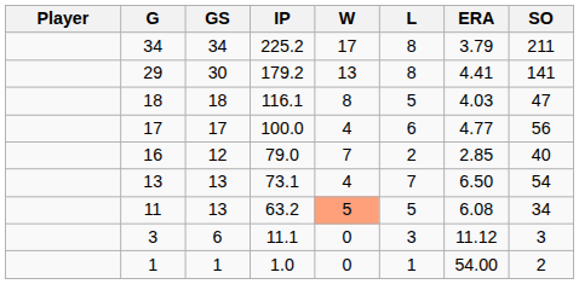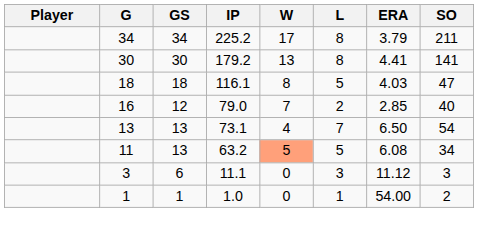 <table class="wikitable sortable">
 <tr>
 <th bgcolor="#DDDDFF" width="16%">Player</th>
 <th bgcolor="#DDDDFF" width="9%">G</th>
 <th bgcolor="#DDDDFF" width="9%">GS</th>
 <th bgcolor="#DDDDFF" width="9%">IP</th>
 <th bgcolor="#DDDDFF" width="9%">W</th>
 <th bgcolor="#DDDDFF" width="9%">L</th>
 <th bgcolor="#DDDDFF" width="9%">ERA</th>
 <th bgcolor="#DDDDFF" width="9%">SO</th>
 </tr>
 <tr align="center">
 <td></td>
 <td>34</td>
 <td>34</td>
 <td>225.2</td>
 <td>17</td>
 <td>8</td>
 <td>3.79</td>
 <td>211</td>
 </tr>
 <tr align="center">
 <td></td>
-<td>29</td>
+<td>30</td>
 <td>30</td>
 <td>179.2</td>
 <td>13</td>
 <td>8</td>
 <td>4.41</td>
 <td>141</td>
 </tr>
 <tr align="center">
 <td></td>
 <td>18</td>
 <td>18</td>
 <td>116.1</td>
 <td>8</td>
 <td>5</td>
 <td>4.03</td>
 <td>47</td>
-</tr>
-<tr align="center">
-<td></td>
-<td>17</td>
-<td>17</td>
-<td>100.0</td>
-<td>4</td>
-<td>6</td>
-<td>4.77</td>
-<td>56</td>
 </tr>
 <tr align="center">
 <td></td>
 <td>16</td>
 <td>12</td>
 <td>79.0</td>
 <td>7</td>
 <td>2</td>
 <td>2.85</td>
 <td>40</td>
 </tr>
 <tr align="center">
 <td></td>
 <td>13</td>
 <td>13</td>
 <td>73.1</td>
 <td>4</td>
 <td>7</td>
 <td>6.50</td>
 <td>54</td>
 </tr>
 <tr align="center">
 <td></td>
 <td>11</td>
 <td>13</td>
 <td>63.2</td>
 <td style="background: lightsalmon;">5</td>
 <td>5</td>
 <td>6.08</td>
 <td>34</td>
 </tr>
 <tr align="center">
 <td></td>
 <td>3</td>
 <td>6</td>
 <td>11.1</td>
 <td>0</td>
 <td>3</td>
 <td>11.12</td>
 <td>3</td>
 </tr>
 <tr align="center">
 <td></td>
 <td>1</td>
 <td>1</td>
 <td>1.0</td>
 <td>0</td>
 <td>1</td>
 <td>54.00</td>
 <td>2</td>
 </tr>
 </table>
